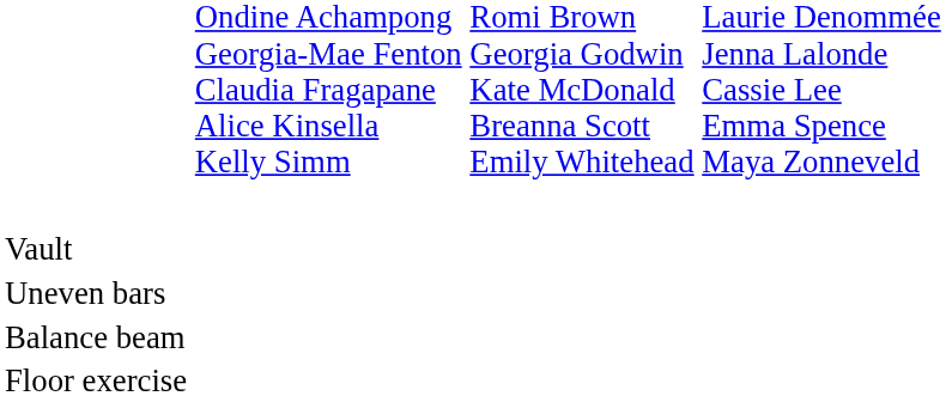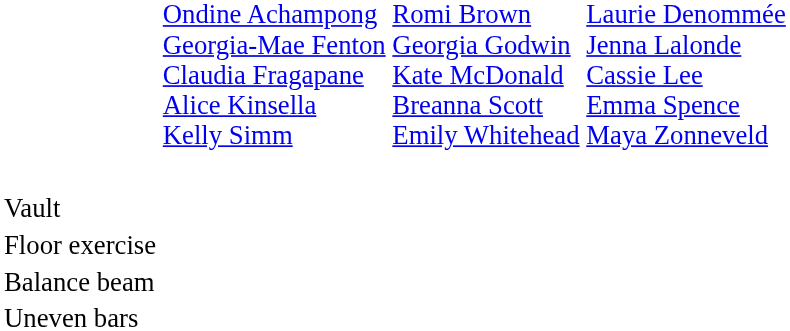 <table>
 <tr>
 <td><br></td>
 <td><br><a href='#'>Ondine Achampong</a><br><a href='#'>Georgia-Mae Fenton</a><br><a href='#'>Claudia Fragapane</a><br><a href='#'>Alice Kinsella</a><br><a href='#'>Kelly Simm</a></td>
 <td><br><a href='#'>Romi Brown</a><br><a href='#'>Georgia Godwin</a><br><a href='#'>Kate McDonald</a><br><a href='#'>Breanna Scott</a><br><a href='#'>Emily Whitehead</a></td>
 <td><br><a href='#'>Laurie Denommée</a><br><a href='#'>Jenna Lalonde</a><br><a href='#'>Cassie Lee</a><br><a href='#'>Emma Spence</a><br><a href='#'>Maya Zonneveld</a></td>
 </tr>
 <tr>
 <td><br></td>
 <td></td>
 <td></td>
 <td></td>
 </tr>
 <tr>
 <td>Vault<br></td>
 <td></td>
 <td></td>
 <td></td>
 </tr>
 <tr>
-<td>Uneven bars<br></td>
+<td>Floor exercise<br></td>
 <td></td>
 <td></td>
 <td></td>
 </tr>
 <tr>
 <td>Balance beam<br></td>
 <td></td>
 <td></td>
 <td></td>
 </tr>
 <tr>
-<td>Floor exercise<br></td>
+<td>Uneven bars<br></td>
 <td></td>
 <td></td>
 <td></td>
 </tr>
 </table>
